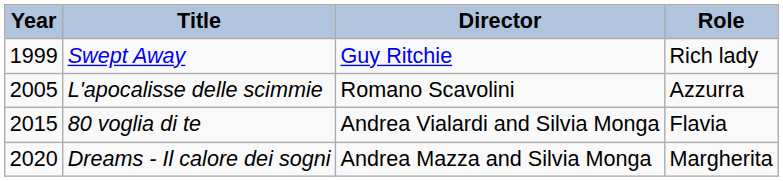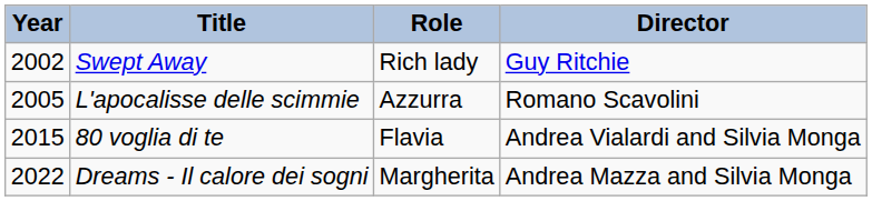 <table class="wikitable">
 <tr>
 <th style="background:#B0C4DE;">Year</th>
 <th style="background:#B0C4DE;">Title</th>
+<th style="background:#B0C4DE;">Role</th>
 <th style="background:#B0C4DE;">Director</th>
-<th style="background:#B0C4DE;">Role</th>
 </tr>
 <tr>
-<td>1999</td>
+<td>2002</td>
 <td><em><a href='#'>Swept Away</a></em></td>
+<td>Rich lady</td>
 <td><a href='#'>Guy Ritchie</a></td>
-<td>Rich lady</td>
 </tr>
 <tr>
 <td>2005</td>
 <td><em>L'apocalisse delle scimmie</em></td>
+<td>Azzurra</td>
 <td>Romano Scavolini</td>
-<td>Azzurra</td>
 </tr>
 <tr>
 <td>2015</td>
 <td><em>80 voglia di te</em></td>
+<td>Flavia</td>
 <td>Andrea Vialardi and Silvia Monga</td>
-<td>Flavia</td>
 </tr>
 <tr>
-<td>2020</td>
+<td>2022</td>
 <td><em>Dreams - Il calore dei sogni</em></td>
+<td>Margherita</td>
 <td>Andrea Mazza and Silvia Monga</td>
-<td>Margherita</td>
 </tr>
 </table>
